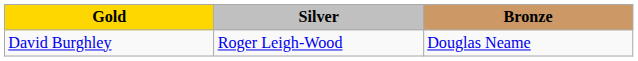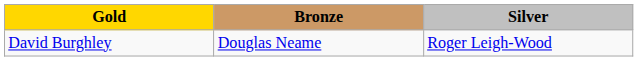 <table class="wikitable" style="text-align:left">
 <tr align="center">
 <td width=200 bgcolor=gold><strong>Gold</strong></td>
+<td width=200 bgcolor=CC9966><strong>Bronze</strong></td>
 <td width=200 bgcolor=silver><strong>Silver</strong></td>
-<td width=200 bgcolor=CC9966><strong>Bronze</strong></td>
 </tr>
 <tr>
 <td><a href='#'>David Burghley</a><br><em></em></td>
+<td><a href='#'>Douglas Neame</a><br><em></em></td>
 <td><a href='#'>Roger Leigh-Wood</a><br><em></em></td>
-<td><a href='#'>Douglas Neame</a><br><em></em></td>
 </tr>
 </table>
